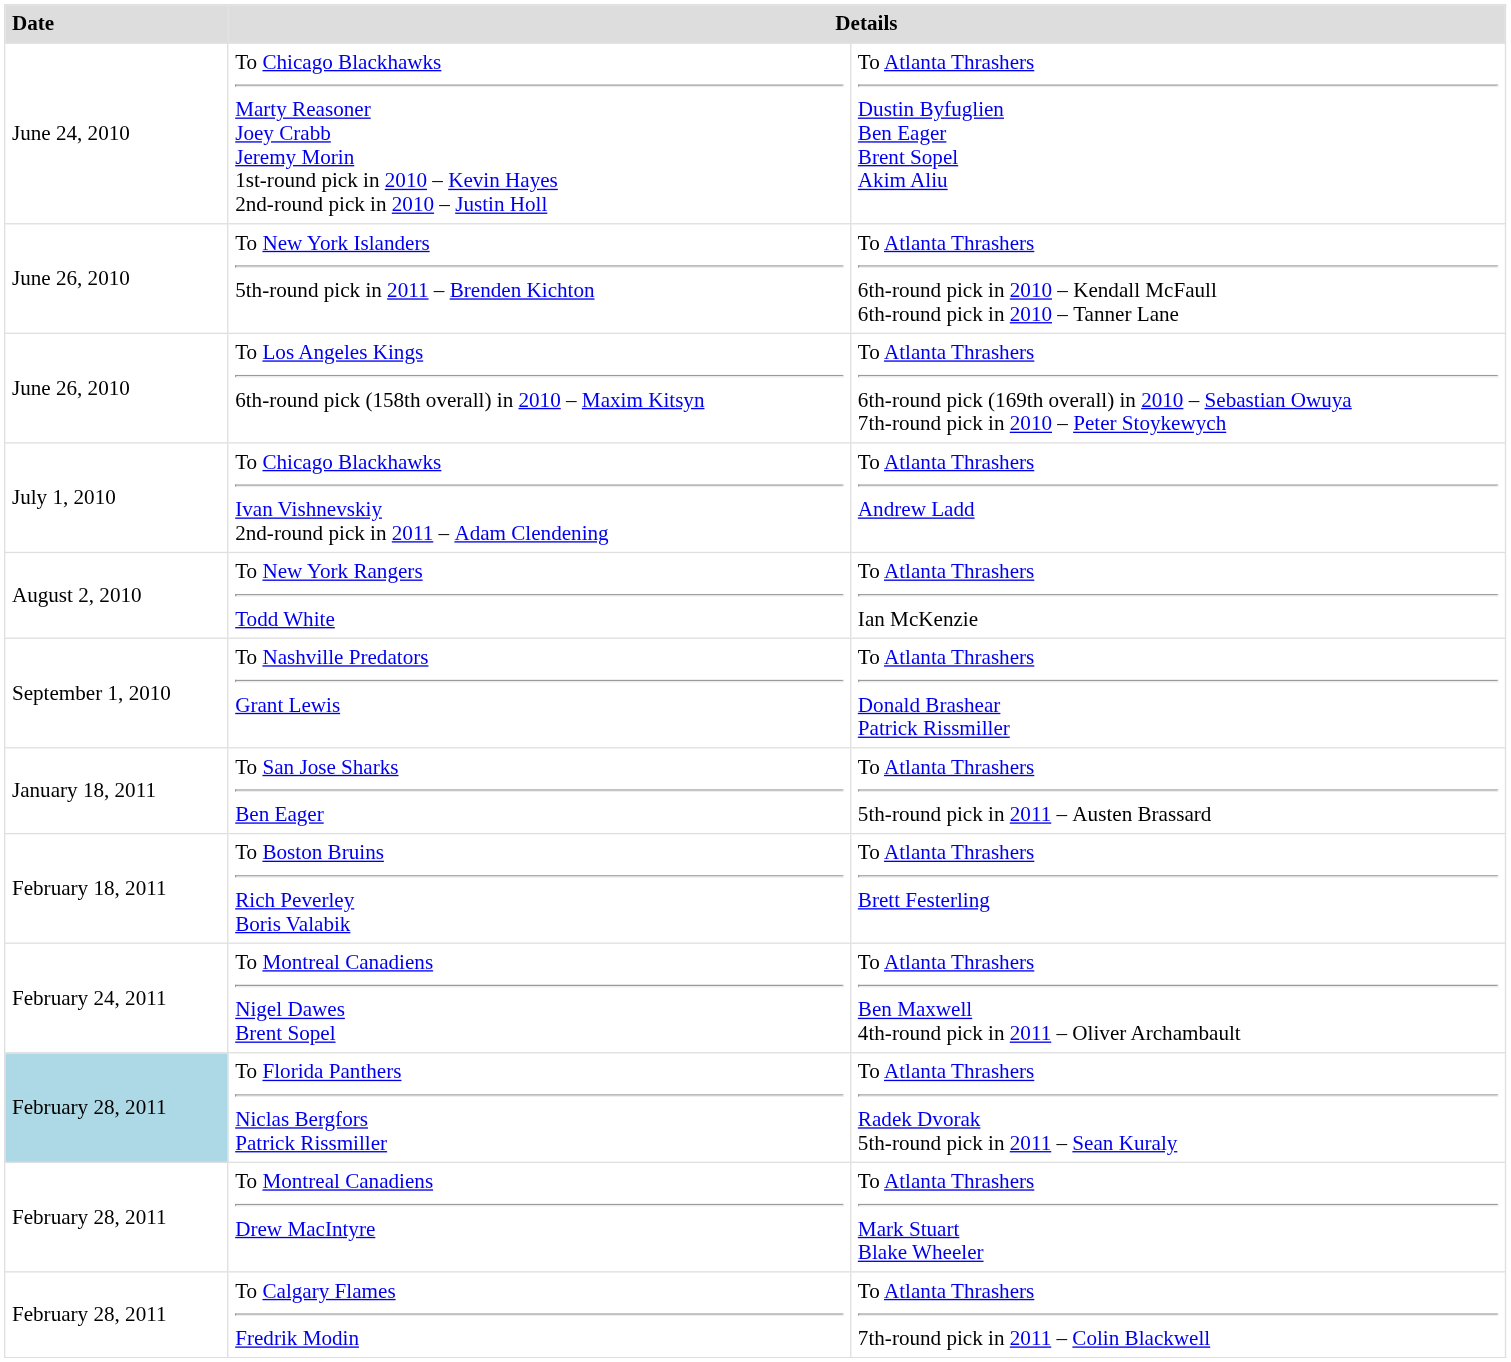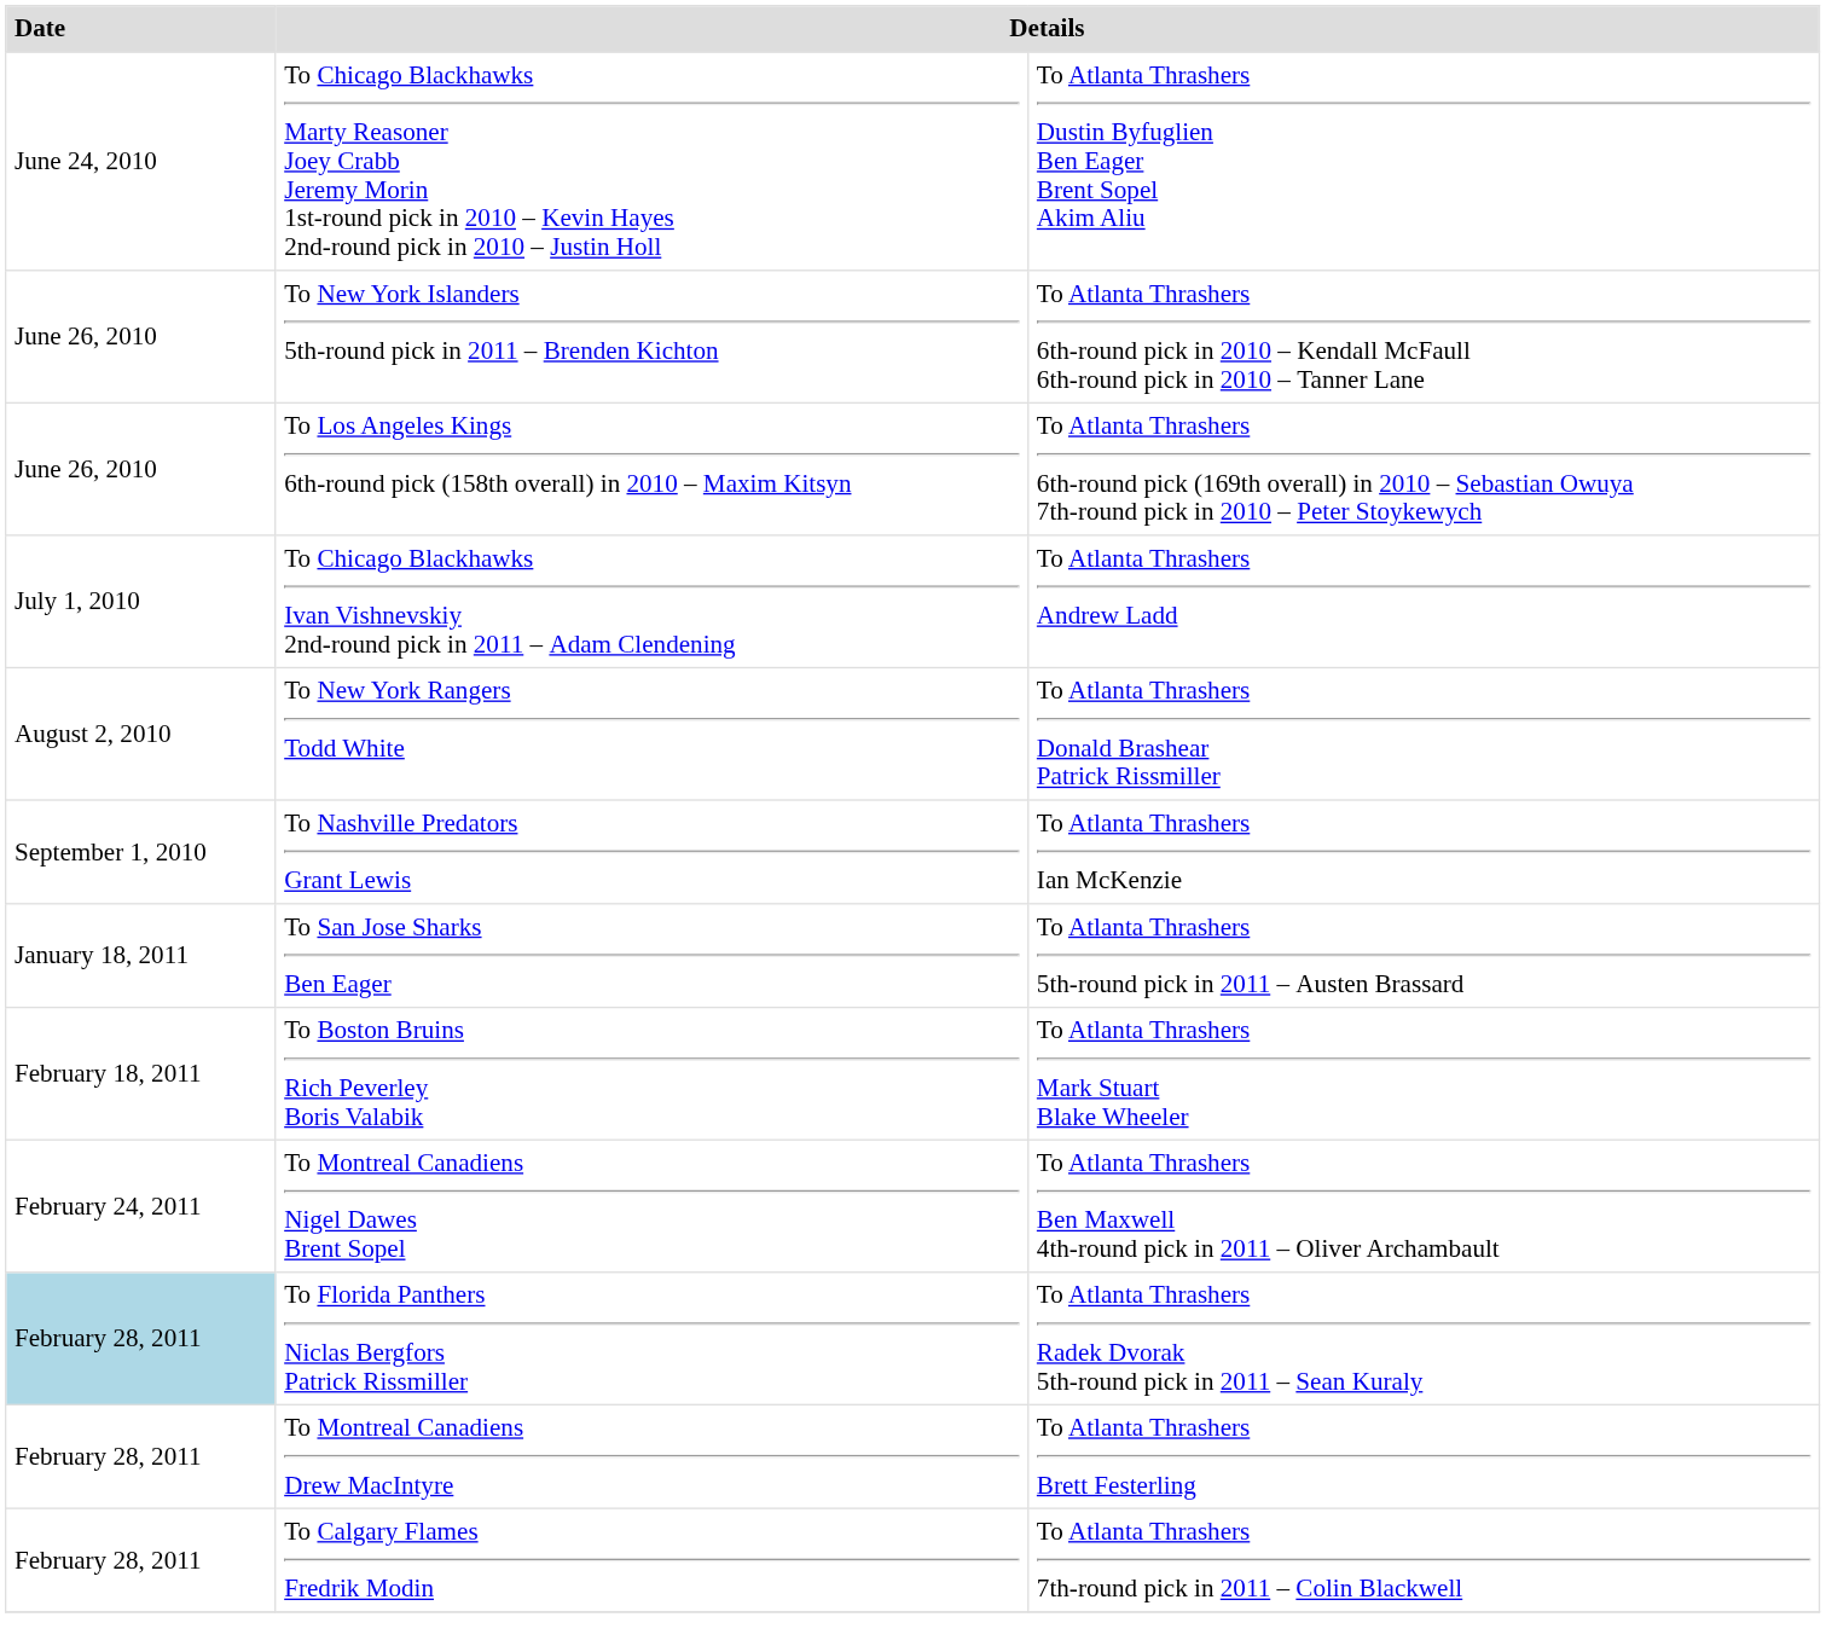 <table border=1 style="border-collapse:collapse" bordercolor="#DFDFDF" cellpadding="5" width=90%>
 <tr bgcolor="#dddddd">
 <th style="text-align:left;">Date</th>
 <th colspan="2">Details</th>
 </tr>
 <tr>
 <td>June 24, 2010</td>
 <td valign="top">To <a href='#'>Chicago Blackhawks</a> <hr><a href='#'>Marty Reasoner</a><br><a href='#'>Joey Crabb</a><br><a href='#'>Jeremy Morin</a><br>1st-round pick in <a href='#'>2010</a> – <a href='#'>Kevin Hayes</a><br>2nd-round pick in <a href='#'>2010</a> – <a href='#'>Justin Holl</a></td>
 <td valign="top">To <a href='#'>Atlanta Thrashers</a> <hr><a href='#'>Dustin Byfuglien</a><br><a href='#'>Ben Eager</a><br><a href='#'>Brent Sopel</a><br><a href='#'>Akim Aliu</a></td>
 </tr>
 <tr>
 <td>June 26, 2010</td>
 <td valign="top">To <a href='#'>New York Islanders</a> <hr>5th-round pick in <a href='#'>2011</a> – <a href='#'>Brenden Kichton</a></td>
 <td valign="top">To <a href='#'>Atlanta Thrashers</a> <hr>6th-round pick in <a href='#'>2010</a> – Kendall McFaull<br>6th-round pick in <a href='#'>2010</a> – Tanner Lane</td>
 </tr>
 <tr>
 <td>June 26, 2010</td>
 <td valign="top">To <a href='#'>Los Angeles Kings</a> <hr>6th-round pick (158th overall) in <a href='#'>2010</a> – <a href='#'>Maxim Kitsyn</a></td>
 <td valign="top">To <a href='#'>Atlanta Thrashers</a> <hr>6th-round pick (169th overall) in <a href='#'>2010</a> – <a href='#'>Sebastian Owuya</a><br>7th-round pick in <a href='#'>2010</a> – <a href='#'>Peter Stoykewych</a></td>
 </tr>
 <tr>
 <td>July 1, 2010</td>
 <td valign="top">To <a href='#'>Chicago Blackhawks</a> <hr><a href='#'>Ivan Vishnevskiy</a><br>2nd-round pick in <a href='#'>2011</a> – <a href='#'>Adam Clendening</a></td>
 <td valign="top">To <a href='#'>Atlanta Thrashers</a> <hr><a href='#'>Andrew Ladd</a></td>
 </tr>
 <tr>
 <td>August 2, 2010</td>
 <td valign="top">To <a href='#'>New York Rangers</a> <hr><a href='#'>Todd White</a></td>
-<td valign="top">To <a href='#'>Atlanta Thrashers</a> <hr>Ian McKenzie</td>
+<td valign="top">To <a href='#'>Atlanta Thrashers</a> <hr><a href='#'>Donald Brashear</a> <br> <a href='#'>Patrick Rissmiller</a></td>
 </tr>
 <tr>
 <td>September 1, 2010</td>
 <td valign="top">To <a href='#'>Nashville Predators</a> <hr><a href='#'>Grant Lewis</a></td>
-<td valign="top">To <a href='#'>Atlanta Thrashers</a> <hr><a href='#'>Donald Brashear</a> <br> <a href='#'>Patrick Rissmiller</a></td>
+<td valign="top">To <a href='#'>Atlanta Thrashers</a> <hr>Ian McKenzie</td>
 </tr>
 <tr>
 <td>January 18, 2011</td>
 <td valign="top">To <a href='#'>San Jose Sharks</a> <hr><a href='#'>Ben Eager</a></td>
 <td valign="top">To <a href='#'>Atlanta Thrashers</a> <hr>5th-round pick in <a href='#'>2011</a> – Austen Brassard</td>
 </tr>
 <tr>
 <td>February 18, 2011</td>
 <td valign="top">To <a href='#'>Boston Bruins</a> <hr><a href='#'>Rich Peverley</a><br><a href='#'>Boris Valabik</a></td>
-<td valign="top">To <a href='#'>Atlanta Thrashers</a> <hr><a href='#'>Brett Festerling</a></td>
+<td valign="top">To <a href='#'>Atlanta Thrashers</a> <hr><a href='#'>Mark Stuart</a><br><a href='#'>Blake Wheeler</a></td>
 </tr>
 <tr>
 <td>February 24, 2011</td>
 <td valign="top">To <a href='#'>Montreal Canadiens</a> <hr><a href='#'>Nigel Dawes</a><br><a href='#'>Brent Sopel</a></td>
 <td valign="top">To <a href='#'>Atlanta Thrashers</a> <hr><a href='#'>Ben Maxwell</a><br>4th-round pick in <a href='#'>2011</a> – Oliver Archambault</td>
 </tr>
 <tr>
 <td style="background: lightblue;">February 28, 2011</td>
 <td valign="top">To <a href='#'>Florida Panthers</a> <hr><a href='#'>Niclas Bergfors</a><br><a href='#'>Patrick Rissmiller</a></td>
 <td valign="top">To <a href='#'>Atlanta Thrashers</a> <hr><a href='#'>Radek Dvorak</a><br>5th-round pick in <a href='#'>2011</a> – <a href='#'>Sean Kuraly</a></td>
 </tr>
 <tr>
 <td>February 28, 2011</td>
 <td valign="top">To <a href='#'>Montreal Canadiens</a> <hr><a href='#'>Drew MacIntyre</a></td>
-<td valign="top">To <a href='#'>Atlanta Thrashers</a> <hr><a href='#'>Mark Stuart</a><br><a href='#'>Blake Wheeler</a></td>
+<td valign="top">To <a href='#'>Atlanta Thrashers</a> <hr><a href='#'>Brett Festerling</a></td>
 </tr>
 <tr>
 <td>February 28, 2011</td>
 <td valign="top">To <a href='#'>Calgary Flames</a> <hr><a href='#'>Fredrik Modin</a></td>
 <td valign="top">To <a href='#'>Atlanta Thrashers</a> <hr>7th-round pick in <a href='#'>2011</a> – <a href='#'>Colin Blackwell</a></td>
 </tr>
 <tr>
 </tr>
 </table>
